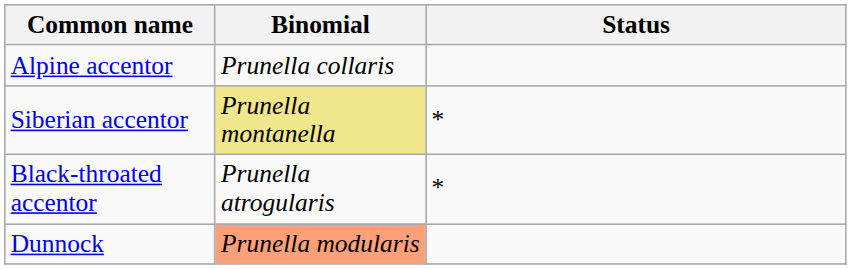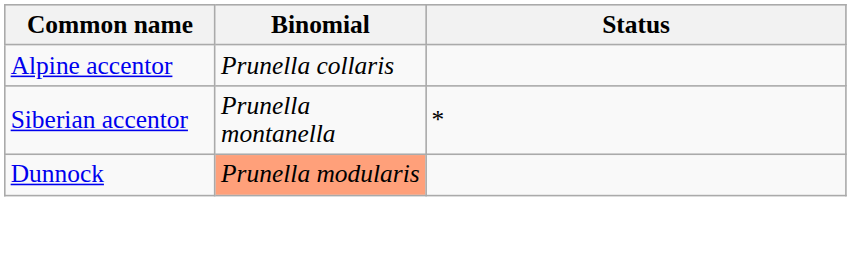 <table width=60% class="wikitable">
 <tr>
 <th width=15%>Common name</th>
 <th width=15%>Binomial</th>
 <th width=30%>Status</th>
 </tr>
 <tr>
 <td><a href='#'>Alpine accentor</a></td>
 <td><em>Prunella collaris</em></td>
 <td></td>
 </tr>
 <tr>
 <td><a href='#'>Siberian accentor</a></td>
-<td style="background: khaki;"><em>Prunella montanella</em></td>
-<td>*</td>
-</tr>
-<tr>
-<td><a href='#'>Black-throated accentor</a></td>
-<td><em>Prunella atrogularis</em></td>
+<td><em>Prunella montanella</em></td>
 <td>*</td>
 </tr>
 <tr>
 <td><a href='#'>Dunnock</a></td>
 <td style="background: lightsalmon;"><em>Prunella modularis</em></td>
 <td></td>
 </tr>
 </table>
